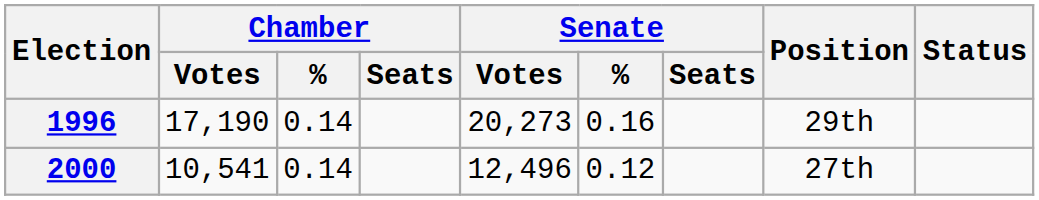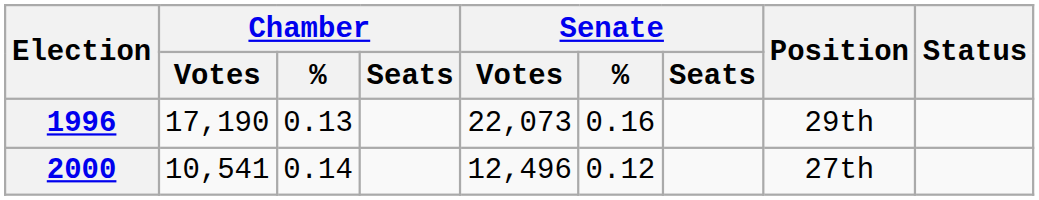 <table class=wikitable style=text-align:center>
 <tr>
 <th rowspan=2>Election</th>
 <th colspan=3><a href='#'>Chamber</a></th>
 <th colspan=3><a href='#'>Senate</a></th>
 <th rowspan=2>Position</th>
 <th rowspan=2>Status</th>
 </tr>
 <tr>
 <th>Votes</th>
 <th>%</th>
 <th>Seats</th>
 <th>Votes</th>
 <th>%</th>
 <th>Seats</th>
 </tr>
 <tr>
 <th><a href='#'>1996</a></th>
 <td>17,190</td>
-<td>0.14</td>
+<td>0.13</td>
 <td></td>
-<td>20,273</td>
+<td>22,073</td>
 <td>0.16</td>
 <td></td>
 <td>29th</td>
 <td></td>
 </tr>
 <tr>
 <th><a href='#'>2000</a></th>
 <td>10,541</td>
 <td>0.14</td>
 <td></td>
 <td>12,496</td>
 <td>0.12</td>
 <td></td>
 <td>27th</td>
 <td></td>
 </tr>
 </table>
